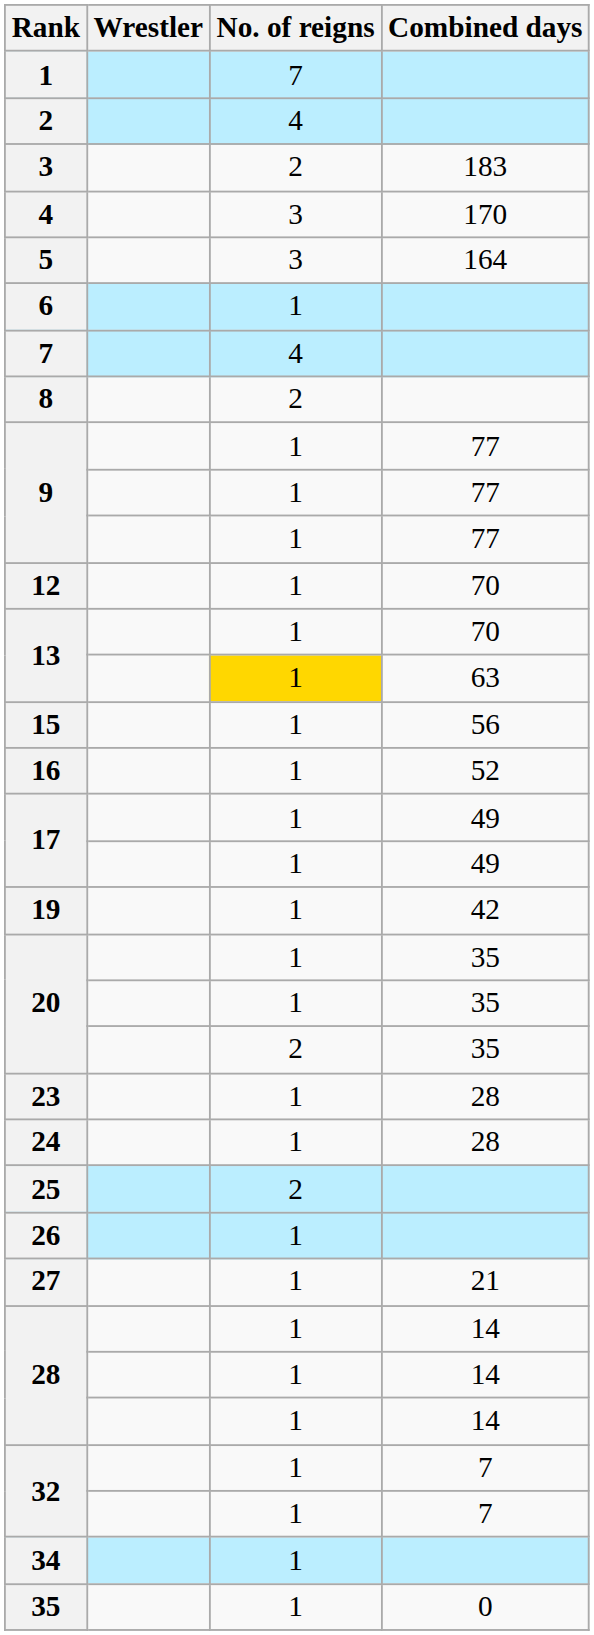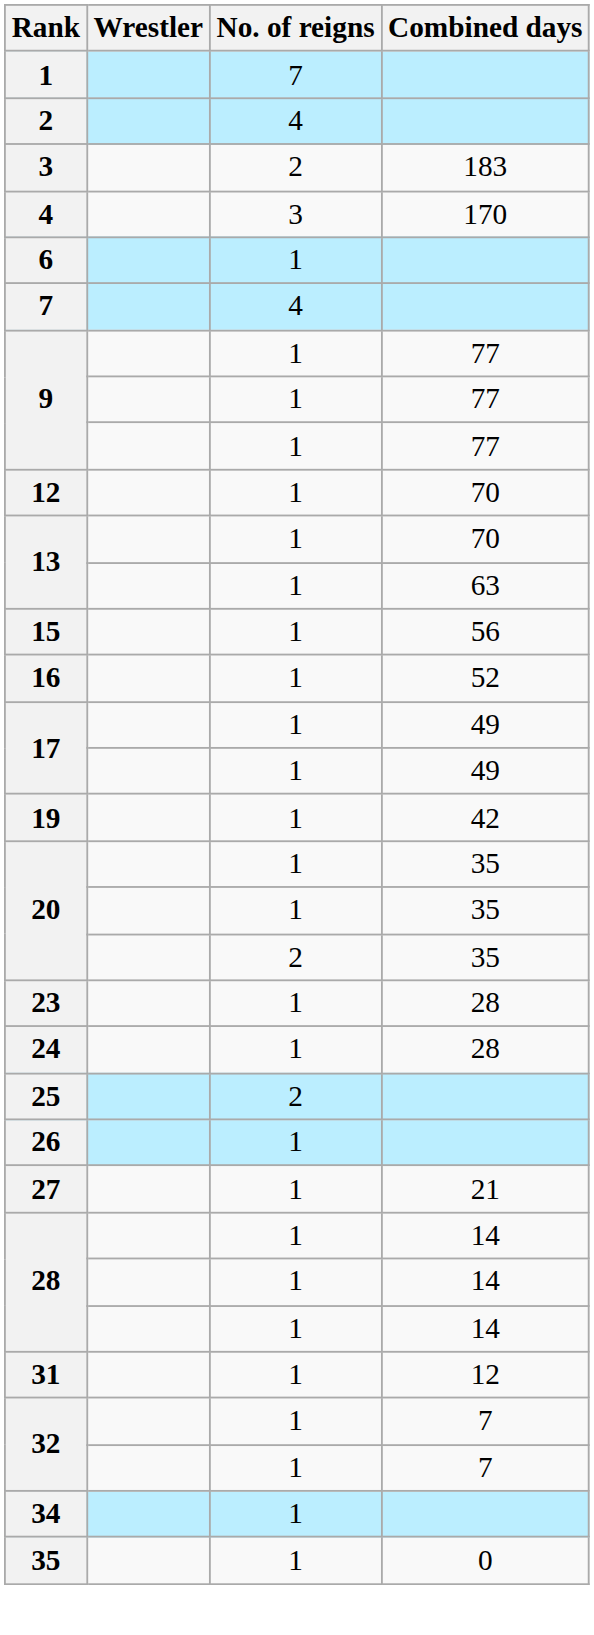 <table class="wikitable sortable" style="text-align: center">
 <tr>
 <th data-sort-type="number">Rank</th>
 <th>Wrestler</th>
 <th data-sort-type="number">No. of reigns</th>
 <th data-sort-type="number">Combined days</th>
 </tr>
 <tr style="background-color:#bbeeff">
 <th scope="row">1</th>
 <td></td>
 <td>7</td>
 <td></td>
 </tr>
 <tr style="background-color:#bbeeff">
 <th scope="row">2</th>
 <td></td>
 <td>4</td>
 <td></td>
 </tr>
 <tr>
 <th scope="row">3</th>
 <td></td>
 <td>2</td>
 <td>183</td>
 </tr>
 <tr>
 <th scope="row">4</th>
 <td></td>
 <td>3</td>
 <td>170</td>
 </tr>
-<tr>
-<th scope="row">5</th>
-<td></td>
-<td>3</td>
-<td>164</td>
-</tr>
 <tr style="background-color:#bbeeff">
 <th scope="row">6</th>
 <td></td>
 <td>1</td>
 <td></td>
 </tr>
 <tr style="background-color:#bbeeff">
 <th scope="row">7</th>
 <td></td>
 <td>4</td>
-<td></td>
-</tr>
-<tr>
-<th scope="row">8</th>
-<td></td>
-<td>2</td>
 <td></td>
 </tr>
 <tr>
 <th rowspan=3 scope="row">9</th>
 <td></td>
 <td>1</td>
 <td>77</td>
 </tr>
 <tr>
 <td></td>
 <td>1</td>
 <td>77</td>
 </tr>
 <tr>
 <td></td>
 <td>1</td>
 <td>77</td>
 </tr>
 <tr>
 <th scope="row">12</th>
 <td></td>
 <td>1</td>
 <td>70</td>
 </tr>
 <tr>
 <th rowspan=2 scope="row">13</th>
 <td></td>
 <td>1</td>
 <td>70</td>
 </tr>
 <tr>
 <td></td>
-<td style="background: gold;">1</td>
+<td>1</td>
 <td>63</td>
 </tr>
 <tr>
 <th scope="row">15</th>
 <td></td>
 <td>1</td>
 <td>56</td>
 </tr>
 <tr>
 <th scope="row">16</th>
 <td></td>
 <td>1</td>
 <td>52</td>
 </tr>
 <tr>
 <th rowspan=2 scope="row">17</th>
 <td></td>
 <td>1</td>
 <td>49</td>
 </tr>
 <tr>
 <td></td>
 <td>1</td>
 <td>49</td>
 </tr>
 <tr>
 <th scope="row">19</th>
 <td></td>
 <td>1</td>
 <td>42</td>
 </tr>
 <tr>
 <th rowspan=3 scope="row">20</th>
 <td></td>
 <td>1</td>
 <td>35</td>
 </tr>
 <tr>
 <td></td>
 <td>1</td>
 <td>35</td>
 </tr>
 <tr>
 <td></td>
 <td>2</td>
 <td>35</td>
 </tr>
 <tr>
 <th scope="row">23</th>
 <td></td>
 <td>1</td>
 <td>28</td>
 </tr>
 <tr>
 <th scope="row">24</th>
 <td></td>
 <td>1</td>
 <td>28</td>
 </tr>
 <tr style="background-color:#bbeeff">
 <th scope="row">25</th>
 <td></td>
 <td>2</td>
 <td></td>
 </tr>
 <tr style="background-color:#bbeeff">
 <th scope="row">26</th>
 <td></td>
 <td>1</td>
 <td></td>
 </tr>
 <tr>
 <th scope="row">27</th>
 <td></td>
 <td>1</td>
 <td>21</td>
 </tr>
 <tr>
 <th rowspan=3 scope="row">28</th>
 <td></td>
 <td>1</td>
 <td>14</td>
 </tr>
 <tr>
 <td></td>
 <td>1</td>
 <td>14</td>
 </tr>
 <tr>
 <td></td>
 <td>1</td>
 <td>14</td>
 </tr>
 <tr>
+<th scope="row">31</th>
+<td></td>
+<td>1</td>
+<td>12</td>
+</tr>
+<tr>
 <th rowspan=2 scope="row">32</th>
 <td></td>
 <td>1</td>
 <td>7</td>
 </tr>
 <tr>
 <td></td>
 <td>1</td>
 <td>7</td>
 </tr>
 <tr style="background-color:#bbeeff">
 <th scope="row">34</th>
 <td></td>
 <td>1</td>
 <td></td>
 </tr>
 <tr>
 <th scope="row">35</th>
 <td></td>
 <td>1</td>
 <td>0</td>
 </tr>
 </table>
